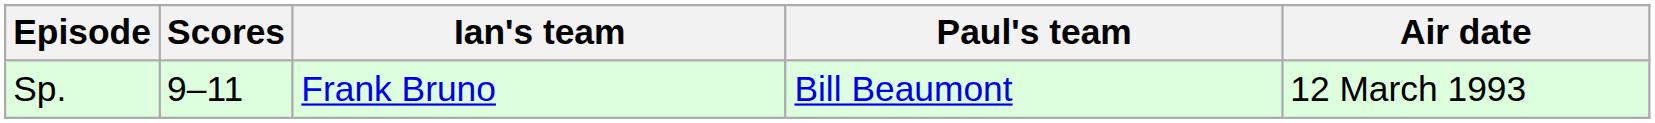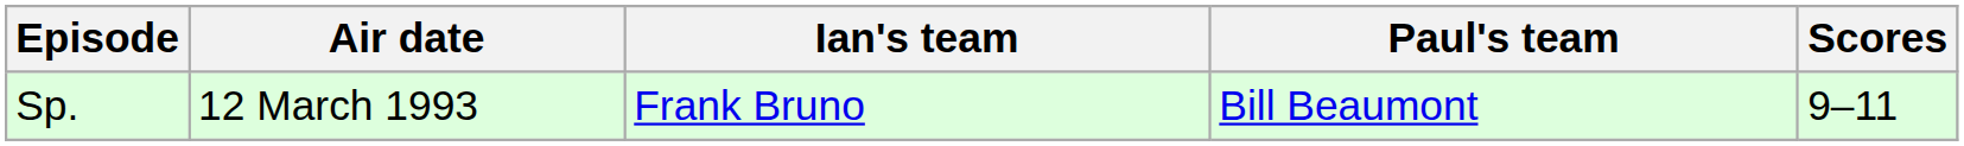 <table class="wikitable" style="width:745px;">
 <tr>
 <th style="width:5%;">Episode</th>
-<th style="width:6%;">Scores</th>
+<th style="width:23%;">Air date</th>
 <th style="width:31%;">Ian's team</th>
 <th style="width:31%;">Paul's team</th>
-<th style="width:23%;">Air date</th>
+<th style="width:6%;">Scores</th>
 </tr>
 <tr style="background:#dfd;">
 <td>Sp.</td>
-<td>9–11</td>
+<td>12 March 1993</td>
 <td><a href='#'>Frank Bruno</a></td>
 <td><a href='#'>Bill Beaumont</a></td>
-<td>12 March 1993</td>
+<td>9–11</td>
 </tr>
 </table>
